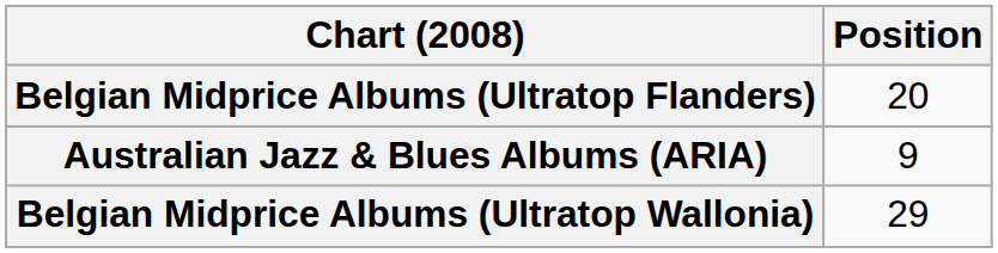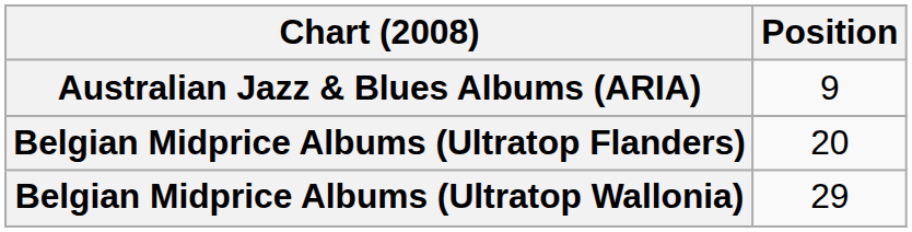 <table class="wikitable sortable plainrowheaders" style="text-align:center;">
 <tr>
 <th scope="col">Chart (2008)</th>
 <th scope="col">Position</th>
 </tr>
 <tr>
+<th scope="row">Australian Jazz & Blues Albums (ARIA)</th>
+<td>9</td>
+</tr>
+<tr>
 <th scope="row">Belgian Midprice Albums (Ultratop Flanders)</th>
 <td>20</td>
-</tr>
-<tr>
-<th scope="row">Australian Jazz & Blues Albums (ARIA)</th>
-<td>9</td>
 </tr>
 <tr>
 <th scope="row">Belgian Midprice Albums (Ultratop Wallonia)</th>
 <td>29</td>
 </tr>
 </table>
